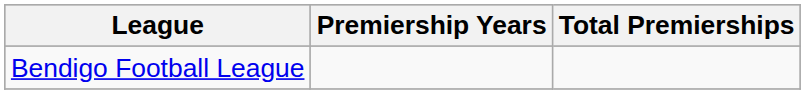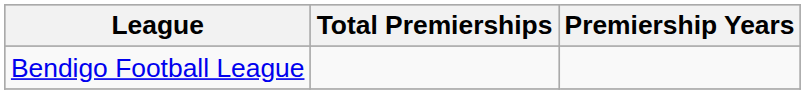 <table class="wikitable">
 <tr>
 <th>League</th>
+<th>Total Premierships</th>
 <th>Premiership Years</th>
-<th>Total Premierships</th>
 </tr>
 <tr>
 <td><a href='#'>Bendigo Football League</a></td>
 <td></td>
 <td></td>
 </tr>
 </table>
